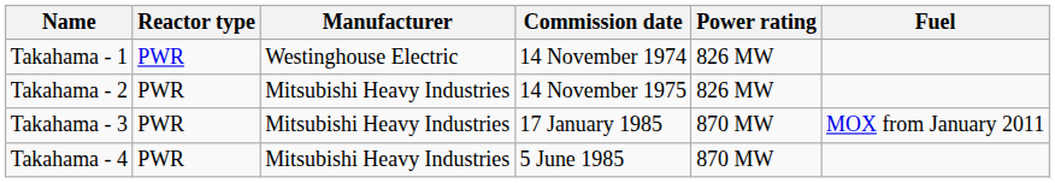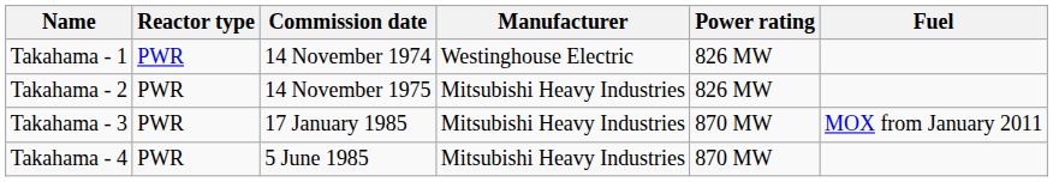 <table class="wikitable">
 <tr>
 <th>Name</th>
 <th>Reactor type</th>
+<th>Commission date</th>
 <th>Manufacturer</th>
-<th>Commission date</th>
 <th>Power rating</th>
 <th>Fuel</th>
 </tr>
 <tr>
 <td>Takahama - 1</td>
 <td><a href='#'>PWR</a></td>
+<td>14 November 1974</td>
 <td>Westinghouse Electric</td>
-<td>14 November 1974</td>
 <td>826 MW</td>
 <td></td>
 </tr>
 <tr>
 <td>Takahama - 2</td>
 <td>PWR</td>
+<td>14 November 1975</td>
 <td>Mitsubishi Heavy Industries</td>
-<td>14 November 1975</td>
 <td>826 MW</td>
 <td></td>
 </tr>
 <tr>
 <td>Takahama - 3</td>
 <td>PWR</td>
+<td>17 January 1985</td>
 <td>Mitsubishi Heavy Industries</td>
-<td>17 January 1985</td>
 <td>870 MW</td>
 <td><a href='#'>MOX</a> from January 2011</td>
 </tr>
 <tr>
 <td>Takahama - 4</td>
 <td>PWR</td>
+<td>5 June 1985</td>
 <td>Mitsubishi Heavy Industries</td>
-<td>5 June 1985</td>
 <td>870 MW</td>
 <td></td>
 </tr>
 </table>
